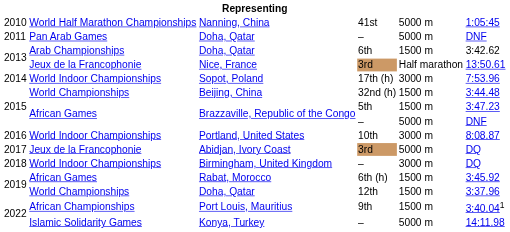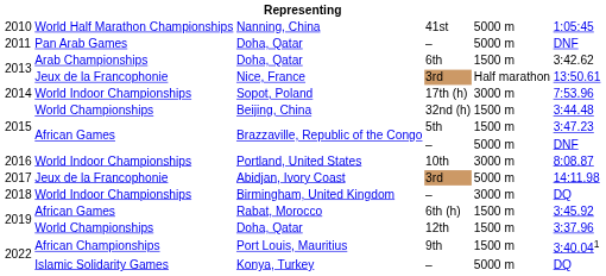 <table>
 <tr>
 <th colspan="6">Representing </th>
 </tr>
 <tr>
 <td>2010</td>
 <td><a href='#'>World Half Marathon Championships</a></td>
 <td><a href='#'>Nanning, China</a></td>
 <td>41st</td>
 <td>5000 m</td>
 <td><a href='#'>1:05:45</a></td>
 </tr>
 <tr>
 <td>2011</td>
 <td><a href='#'>Pan Arab Games</a></td>
 <td><a href='#'>Doha, Qatar</a></td>
 <td>–</td>
 <td>5000 m</td>
 <td><a href='#'>DNF</a></td>
 </tr>
 <tr>
 <td rowspan=2>2013</td>
 <td><a href='#'>Arab Championships</a></td>
 <td><a href='#'>Doha, Qatar</a></td>
 <td>6th</td>
 <td>1500 m</td>
 <td>3:42.62</td>
 </tr>
 <tr>
 <td><a href='#'>Jeux de la Francophonie</a></td>
 <td><a href='#'>Nice, France</a></td>
 <td bgcolor=cc9966>3rd</td>
 <td>Half marathon</td>
 <td><a href='#'>13:50.61</a></td>
 </tr>
 <tr>
 <td>2014</td>
 <td><a href='#'>World Indoor Championships</a></td>
 <td><a href='#'>Sopot, Poland</a></td>
 <td>17th (h)</td>
 <td>3000 m</td>
 <td><a href='#'>7:53.96</a></td>
 </tr>
 <tr>
 <td rowspan=3>2015</td>
 <td><a href='#'>World Championships</a></td>
 <td><a href='#'>Beijing, China</a></td>
 <td>32nd (h)</td>
 <td>1500 m</td>
 <td><a href='#'>3:44.48</a></td>
 </tr>
 <tr>
 <td rowspan=2><a href='#'>African Games</a></td>
 <td rowspan=2><a href='#'>Brazzaville, Republic of the Congo</a></td>
 <td>5th</td>
 <td>1500 m</td>
 <td><a href='#'>3:47.23</a></td>
 </tr>
 <tr>
 <td>–</td>
 <td>5000 m</td>
 <td><a href='#'>DNF</a></td>
 </tr>
 <tr>
 <td>2016</td>
 <td><a href='#'>World Indoor Championships</a></td>
 <td><a href='#'>Portland, United States</a></td>
 <td>10th</td>
 <td>3000 m</td>
 <td><a href='#'>8:08.87</a></td>
 </tr>
 <tr>
 <td>2017</td>
 <td><a href='#'>Jeux de la Francophonie</a></td>
 <td><a href='#'>Abidjan, Ivory Coast</a></td>
 <td bgcolor=cc9966>3rd</td>
 <td>5000 m</td>
-<td><a href='#'>DQ</a></td>
+<td><a href='#'>14:11.98</a></td>
 </tr>
 <tr>
 <td>2018</td>
 <td><a href='#'>World Indoor Championships</a></td>
 <td><a href='#'>Birmingham, United Kingdom</a></td>
 <td>–</td>
 <td>3000 m</td>
 <td><a href='#'>DQ</a></td>
 </tr>
 <tr>
 <td rowspan=2>2019</td>
 <td><a href='#'>African Games</a></td>
 <td><a href='#'>Rabat, Morocco</a></td>
 <td>6th (h)</td>
 <td>1500 m</td>
 <td><a href='#'>3:45.92</a></td>
 </tr>
 <tr>
 <td><a href='#'>World Championships</a></td>
 <td><a href='#'>Doha, Qatar</a></td>
 <td>12th</td>
 <td>1500 m</td>
 <td><a href='#'>3:37.96</a></td>
 </tr>
 <tr>
 <td rowspan=2>2022</td>
 <td><a href='#'>African Championships</a></td>
 <td><a href='#'>Port Louis, Mauritius</a></td>
 <td>9th</td>
 <td>1500 m</td>
 <td><a href='#'>3:40.04</a><sup>1</sup></td>
 </tr>
 <tr>
 <td><a href='#'>Islamic Solidarity Games</a></td>
 <td><a href='#'>Konya, Turkey</a></td>
 <td>–</td>
 <td>5000 m</td>
-<td><a href='#'>14:11.98</a></td>
+<td><a href='#'>DQ</a></td>
 </tr>
 </table>
